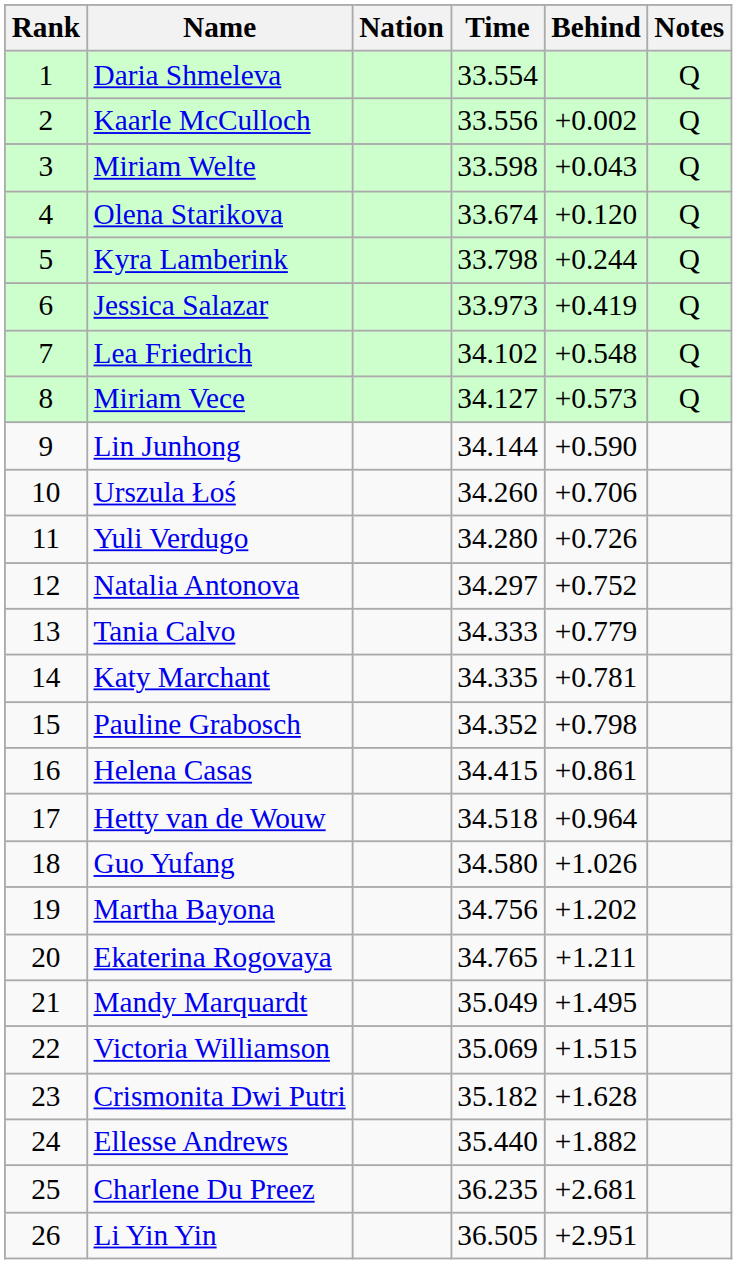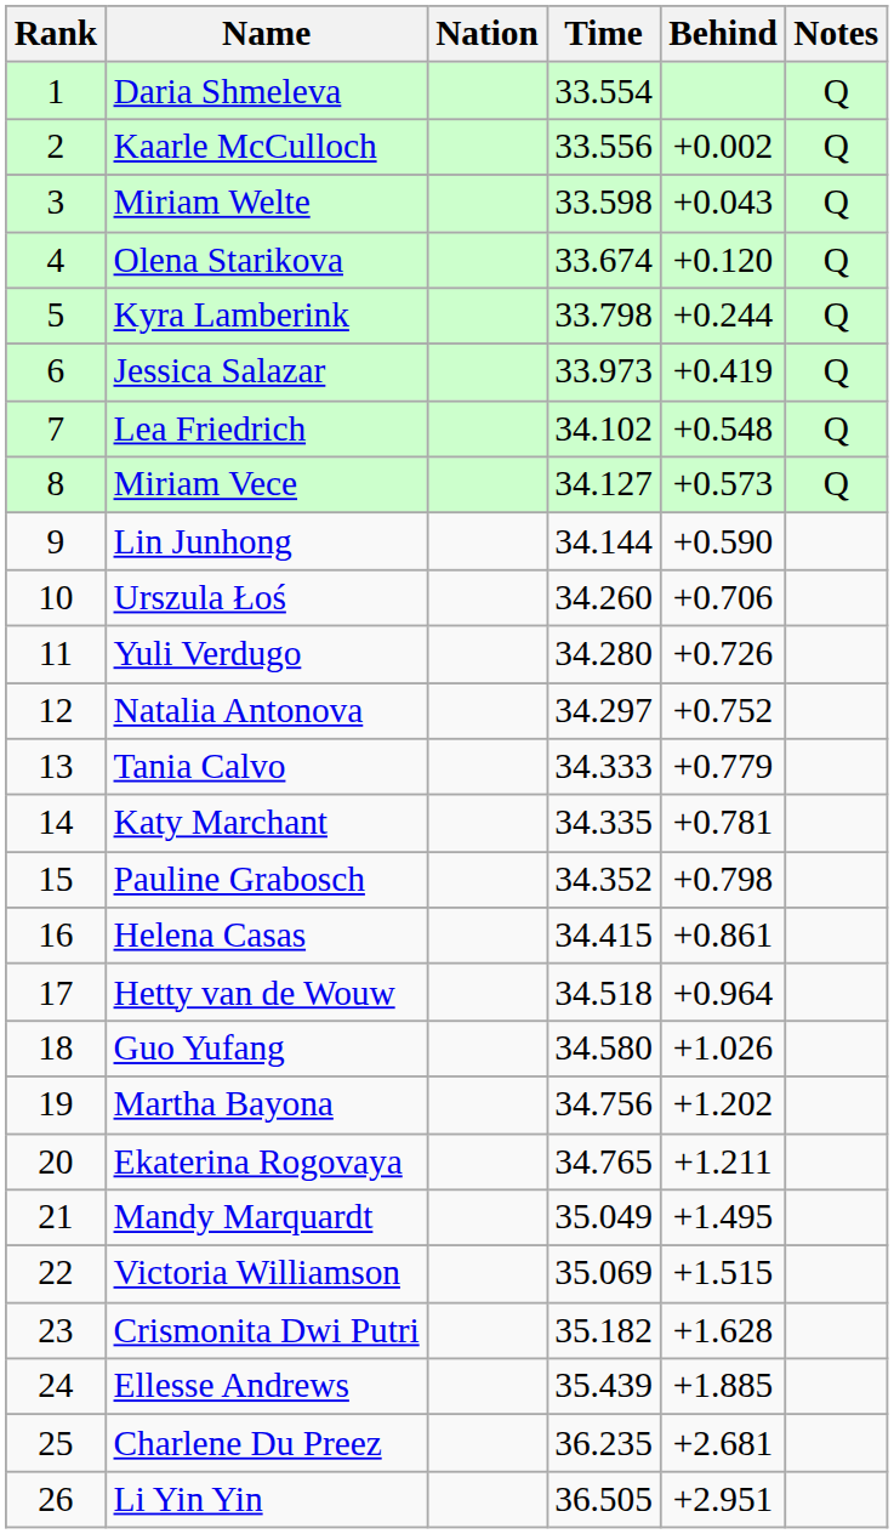 <table class="wikitable sortable" style="text-align:center">
 <tr>
 <th>Rank</th>
 <th>Name</th>
 <th>Nation</th>
 <th>Time</th>
 <th>Behind</th>
 <th>Notes</th>
 </tr>
 <tr bgcolor=ccffcc>
 <td>1</td>
 <td align=left><a href='#'>Daria Shmeleva</a></td>
 <td align=left></td>
 <td>33.554</td>
 <td></td>
 <td>Q</td>
 </tr>
 <tr bgcolor=ccffcc>
 <td>2</td>
 <td align=left><a href='#'>Kaarle McCulloch</a></td>
 <td align=left></td>
 <td>33.556</td>
 <td>+0.002</td>
 <td>Q</td>
 </tr>
 <tr bgcolor=ccffcc>
 <td>3</td>
 <td align=left><a href='#'>Miriam Welte</a></td>
 <td align=left></td>
 <td>33.598</td>
 <td>+0.043</td>
 <td>Q</td>
 </tr>
 <tr bgcolor=ccffcc>
 <td>4</td>
 <td align=left><a href='#'>Olena Starikova</a></td>
 <td align=left></td>
 <td>33.674</td>
 <td>+0.120</td>
 <td>Q</td>
 </tr>
 <tr bgcolor=ccffcc>
 <td>5</td>
 <td align=left><a href='#'>Kyra Lamberink</a></td>
 <td align=left></td>
 <td>33.798</td>
 <td>+0.244</td>
 <td>Q</td>
 </tr>
 <tr bgcolor=ccffcc>
 <td>6</td>
 <td align=left><a href='#'>Jessica Salazar</a></td>
 <td align=left></td>
 <td>33.973</td>
 <td>+0.419</td>
 <td>Q</td>
 </tr>
 <tr bgcolor=ccffcc>
 <td>7</td>
 <td align=left><a href='#'>Lea Friedrich</a></td>
 <td align=left></td>
 <td>34.102</td>
 <td>+0.548</td>
 <td>Q</td>
 </tr>
 <tr bgcolor=ccffcc>
 <td>8</td>
 <td align=left><a href='#'>Miriam Vece</a></td>
 <td align=left></td>
 <td>34.127</td>
 <td>+0.573</td>
 <td>Q</td>
 </tr>
 <tr>
 <td>9</td>
 <td align=left><a href='#'>Lin Junhong</a></td>
 <td align=left></td>
 <td>34.144</td>
 <td>+0.590</td>
 <td></td>
 </tr>
 <tr>
 <td>10</td>
 <td align=left><a href='#'>Urszula Łoś</a></td>
 <td align=left></td>
 <td>34.260</td>
 <td>+0.706</td>
 <td></td>
 </tr>
 <tr>
 <td>11</td>
 <td align=left><a href='#'>Yuli Verdugo</a></td>
 <td align=left></td>
 <td>34.280</td>
 <td>+0.726</td>
 <td></td>
 </tr>
 <tr>
 <td>12</td>
 <td align=left><a href='#'>Natalia Antonova</a></td>
 <td align=left></td>
 <td>34.297</td>
 <td>+0.752</td>
 <td></td>
 </tr>
 <tr>
 <td>13</td>
 <td align=left><a href='#'>Tania Calvo</a></td>
 <td align=left></td>
 <td>34.333</td>
 <td>+0.779</td>
 <td></td>
 </tr>
 <tr>
 <td>14</td>
 <td align=left><a href='#'>Katy Marchant</a></td>
 <td align=left></td>
 <td>34.335</td>
 <td>+0.781</td>
 <td></td>
 </tr>
 <tr>
 <td>15</td>
 <td align=left><a href='#'>Pauline Grabosch</a></td>
 <td align=left></td>
 <td>34.352</td>
 <td>+0.798</td>
 <td></td>
 </tr>
 <tr>
 <td>16</td>
 <td align=left><a href='#'>Helena Casas</a></td>
 <td align=left></td>
 <td>34.415</td>
 <td>+0.861</td>
 <td></td>
 </tr>
 <tr>
 <td>17</td>
 <td align=left><a href='#'>Hetty van de Wouw</a></td>
 <td align=left></td>
 <td>34.518</td>
 <td>+0.964</td>
 <td></td>
 </tr>
 <tr>
 <td>18</td>
 <td align=left><a href='#'>Guo Yufang</a></td>
 <td align=left></td>
 <td>34.580</td>
 <td>+1.026</td>
 <td></td>
 </tr>
 <tr>
 <td>19</td>
 <td align=left><a href='#'>Martha Bayona</a></td>
 <td align=left></td>
 <td>34.756</td>
 <td>+1.202</td>
 <td></td>
 </tr>
 <tr>
 <td>20</td>
 <td align=left><a href='#'>Ekaterina Rogovaya</a></td>
 <td align=left></td>
 <td>34.765</td>
 <td>+1.211</td>
 <td></td>
 </tr>
 <tr>
 <td>21</td>
 <td align=left><a href='#'>Mandy Marquardt</a></td>
 <td align=left></td>
 <td>35.049</td>
 <td>+1.495</td>
 <td></td>
 </tr>
 <tr>
 <td>22</td>
 <td align=left><a href='#'>Victoria Williamson</a></td>
 <td align=left></td>
 <td>35.069</td>
 <td>+1.515</td>
 <td></td>
 </tr>
 <tr>
 <td>23</td>
 <td align=left><a href='#'>Crismonita Dwi Putri</a></td>
 <td align=left></td>
 <td>35.182</td>
 <td>+1.628</td>
 <td></td>
 </tr>
 <tr>
 <td>24</td>
 <td align=left><a href='#'>Ellesse Andrews</a></td>
 <td align=left></td>
-<td>35.440</td>
-<td>+1.882</td>
+<td>35.439</td>
+<td>+1.885</td>
 <td></td>
 </tr>
 <tr>
 <td>25</td>
 <td align=left><a href='#'>Charlene Du Preez</a></td>
 <td align=left></td>
 <td>36.235</td>
 <td>+2.681</td>
 <td></td>
 </tr>
 <tr>
 <td>26</td>
 <td align=left><a href='#'>Li Yin Yin</a></td>
 <td align=left></td>
 <td>36.505</td>
 <td>+2.951</td>
 <td></td>
 </tr>
 </table>
